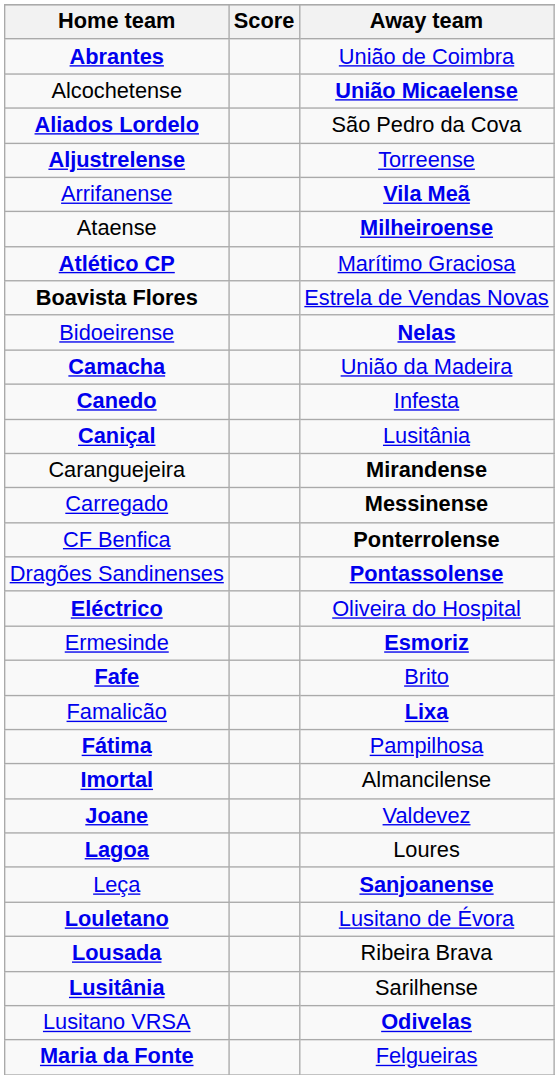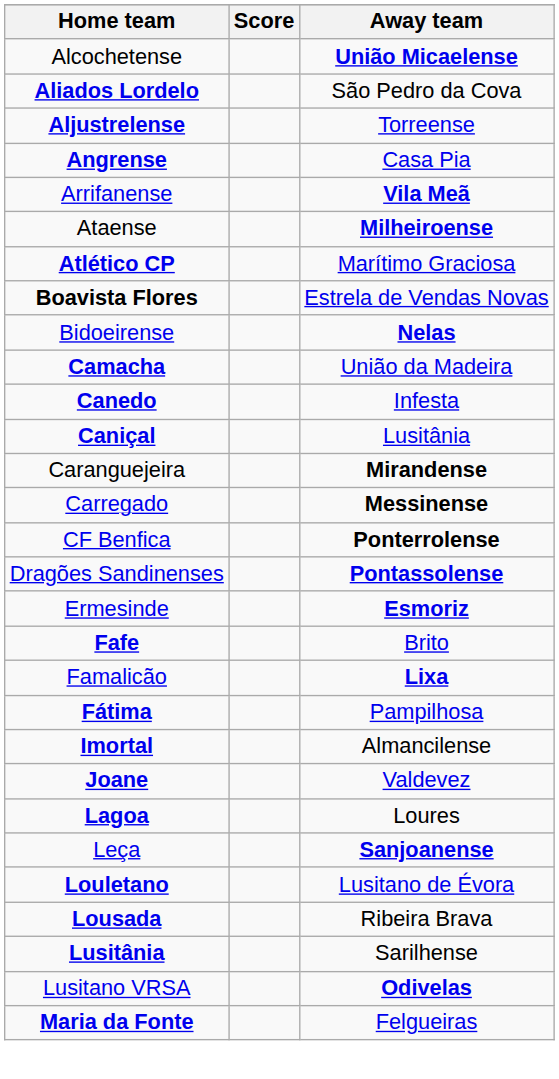 <table class="wikitable" style="text-align: center">
 <tr>
 </tr>
 <tr>
 <th>Home team</th>
 <th>Score</th>
 <th>Away team</th>
-</tr>
-<tr>
-<td><strong><a href='#'>Abrantes</a></strong> </td>
-<td></td>
-<td><a href='#'>União de Coimbra</a> </td>
 </tr>
 <tr>
 <td>Alcochetense </td>
 <td></td>
 <td><strong><a href='#'>União Micaelense</a></strong> </td>
 </tr>
 <tr>
 <td><strong><a href='#'>Aliados Lordelo</a></strong> </td>
 <td></td>
 <td>São Pedro da Cova </td>
 </tr>
 <tr>
 <td><strong><a href='#'>Aljustrelense</a></strong> </td>
 <td></td>
 <td><a href='#'>Torreense</a> </td>
+</tr>
+<tr>
+<td><strong><a href='#'>Angrense</a></strong> </td>
+<td></td>
+<td><a href='#'>Casa Pia</a> </td>
 </tr>
 <tr>
 <td><a href='#'>Arrifanense</a> </td>
 <td></td>
 <td><strong><a href='#'>Vila Meã</a></strong> </td>
 </tr>
 <tr>
 <td>Ataense </td>
 <td></td>
 <td><strong><a href='#'>Milheiroense</a></strong> </td>
 </tr>
 <tr>
 <td><strong><a href='#'>Atlético CP</a></strong> </td>
 <td></td>
 <td><a href='#'>Marítimo Graciosa</a> </td>
 </tr>
 <tr>
 <td><strong>Boavista Flores</strong> </td>
 <td></td>
 <td><a href='#'>Estrela de Vendas Novas</a> </td>
 </tr>
 <tr>
 <td><a href='#'>Bidoeirense</a> </td>
 <td></td>
 <td><strong><a href='#'>Nelas</a></strong> </td>
 </tr>
 <tr>
 <td><strong><a href='#'>Camacha</a></strong> </td>
 <td></td>
 <td><a href='#'>União da Madeira</a> </td>
 </tr>
 <tr>
 <td><strong><a href='#'>Canedo</a></strong> </td>
 <td></td>
 <td><a href='#'>Infesta</a> </td>
 </tr>
 <tr>
 <td><strong><a href='#'>Caniçal</a></strong> </td>
 <td></td>
 <td><a href='#'>Lusitânia</a> </td>
 </tr>
 <tr>
 <td>Caranguejeira </td>
 <td></td>
 <td><strong>Mirandense</strong> </td>
 </tr>
 <tr>
 <td><a href='#'>Carregado</a> </td>
 <td></td>
 <td><strong>Messinense</strong> </td>
 </tr>
 <tr>
 <td><a href='#'>CF Benfica</a> </td>
 <td></td>
 <td><strong>Ponterrolense</strong> </td>
 </tr>
 <tr>
 <td><a href='#'>Dragões Sandinenses</a> </td>
 <td></td>
 <td><strong><a href='#'>Pontassolense</a></strong> </td>
-</tr>
-<tr>
-<td><strong><a href='#'>Eléctrico</a></strong> </td>
-<td></td>
-<td><a href='#'>Oliveira do Hospital</a> </td>
 </tr>
 <tr>
 <td><a href='#'>Ermesinde</a> </td>
 <td></td>
 <td><strong><a href='#'>Esmoriz</a></strong> </td>
 </tr>
 <tr>
 <td><strong><a href='#'>Fafe</a></strong> </td>
 <td></td>
 <td><a href='#'>Brito</a> </td>
 </tr>
 <tr>
 <td><a href='#'>Famalicão</a> </td>
 <td></td>
 <td><strong><a href='#'>Lixa</a></strong> </td>
 </tr>
 <tr>
 <td><strong><a href='#'>Fátima</a></strong> </td>
 <td></td>
 <td><a href='#'>Pampilhosa</a> </td>
 </tr>
 <tr>
 <td><strong><a href='#'>Imortal</a></strong> </td>
 <td></td>
 <td>Almancilense </td>
 </tr>
 <tr>
 <td><strong><a href='#'>Joane</a></strong> </td>
 <td></td>
 <td><a href='#'>Valdevez</a> </td>
 </tr>
 <tr>
 <td><strong><a href='#'>Lagoa</a></strong> </td>
 <td></td>
 <td>Loures </td>
 </tr>
 <tr>
 <td><a href='#'>Leça</a> </td>
 <td></td>
 <td><strong><a href='#'>Sanjoanense</a></strong> </td>
 </tr>
 <tr>
 <td><strong><a href='#'>Louletano</a></strong> </td>
 <td></td>
 <td><a href='#'>Lusitano de Évora</a> </td>
 </tr>
 <tr>
 <td><strong><a href='#'>Lousada</a></strong> </td>
 <td></td>
 <td>Ribeira Brava </td>
 </tr>
 <tr>
 <td><strong><a href='#'>Lusitânia</a></strong> </td>
 <td></td>
 <td>Sarilhense </td>
 </tr>
 <tr>
 <td><a href='#'>Lusitano VRSA</a> </td>
 <td></td>
 <td><strong><a href='#'>Odivelas</a></strong> </td>
 </tr>
 <tr>
 <td><strong><a href='#'>Maria da Fonte</a></strong> </td>
 <td></td>
 <td><a href='#'>Felgueiras</a> </td>
 </tr>
 </table>
